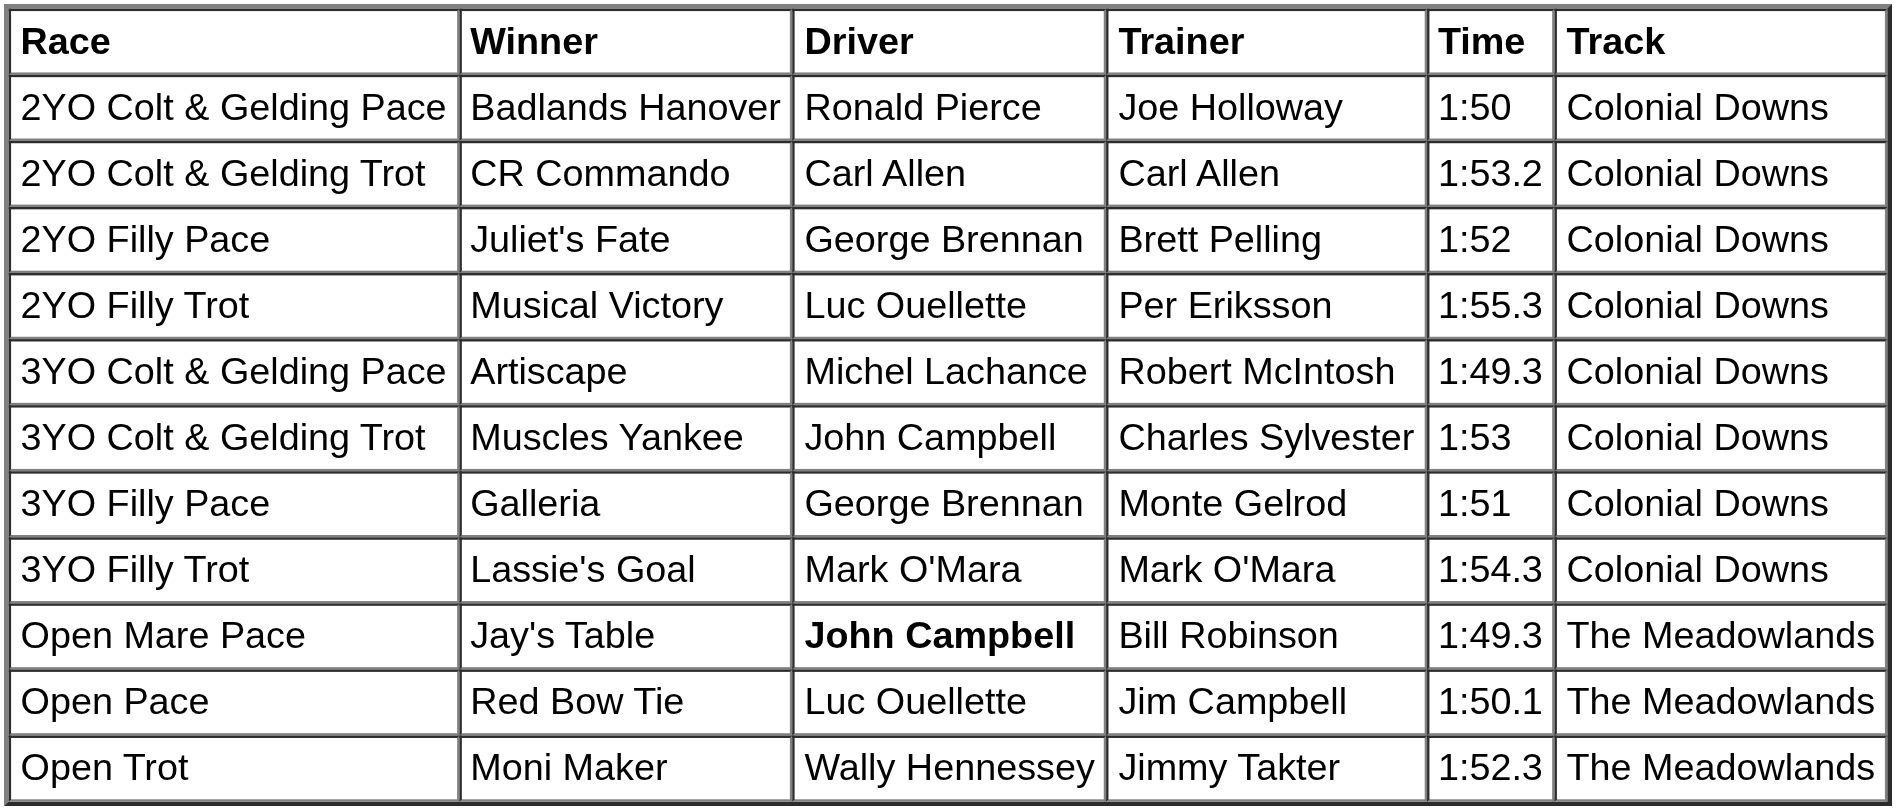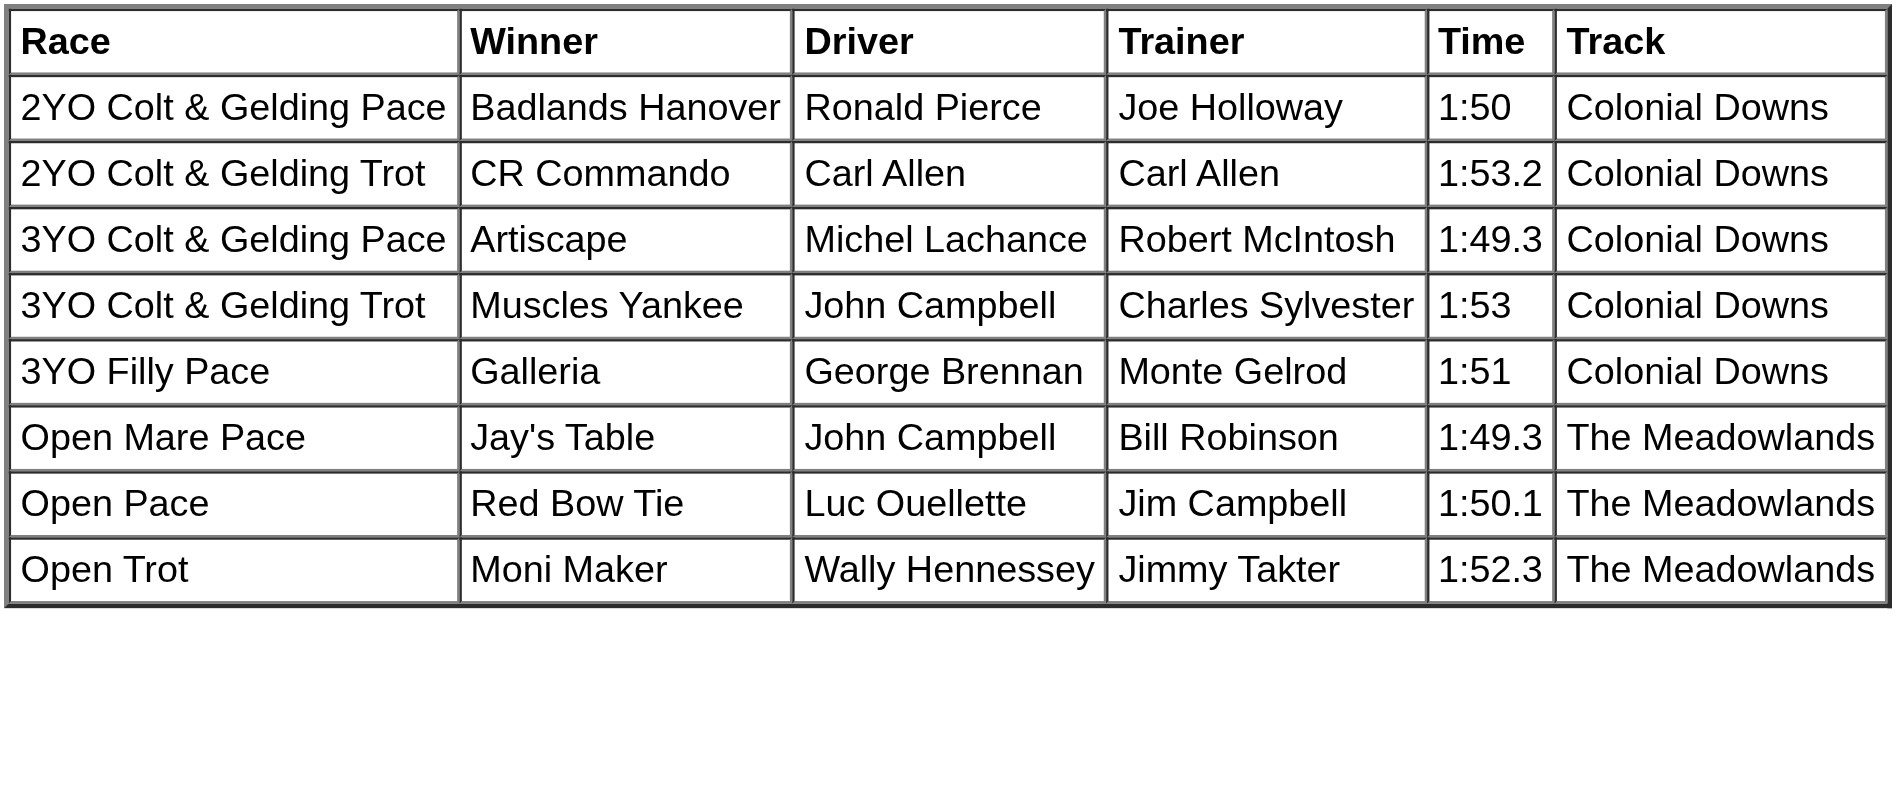 <table cellspacing="0" cellpadding="4" border="2">
 <tr>
 <td><strong>Race</strong></td>
 <td><strong>Winner</strong></td>
 <td><strong>Driver</strong></td>
 <td><strong>Trainer</strong></td>
 <td><strong>Time</strong></td>
 <td><strong>Track</strong></td>
 </tr>
 <tr>
 <td>2YO Colt & Gelding Pace</td>
 <td>Badlands Hanover</td>
 <td>Ronald Pierce</td>
 <td>Joe Holloway</td>
 <td>1:50</td>
 <td>Colonial Downs</td>
 </tr>
 <tr>
 <td>2YO Colt & Gelding Trot</td>
 <td>CR Commando</td>
 <td>Carl Allen</td>
 <td>Carl Allen</td>
 <td>1:53.2</td>
-<td>Colonial Downs</td>
-</tr>
-<tr>
-<td>2YO Filly Pace</td>
-<td>Juliet's Fate</td>
-<td>George Brennan</td>
-<td>Brett Pelling</td>
-<td>1:52</td>
-<td>Colonial Downs</td>
-</tr>
-<tr>
-<td>2YO Filly Trot</td>
-<td>Musical Victory</td>
-<td>Luc Ouellette</td>
-<td>Per Eriksson</td>
-<td>1:55.3</td>
 <td>Colonial Downs</td>
 </tr>
 <tr>
 <td>3YO Colt & Gelding Pace</td>
 <td>Artiscape</td>
 <td>Michel Lachance</td>
 <td>Robert McIntosh</td>
 <td>1:49.3</td>
 <td>Colonial Downs</td>
 </tr>
 <tr>
 <td>3YO Colt & Gelding Trot</td>
 <td>Muscles Yankee</td>
 <td>John Campbell</td>
 <td>Charles Sylvester</td>
 <td>1:53</td>
 <td>Colonial Downs</td>
 </tr>
 <tr>
 <td>3YO Filly Pace</td>
 <td>Galleria</td>
 <td>George Brennan</td>
 <td>Monte Gelrod</td>
 <td>1:51</td>
 <td>Colonial Downs</td>
 </tr>
 <tr>
-<td>3YO Filly Trot</td>
-<td>Lassie's Goal</td>
-<td>Mark O'Mara</td>
-<td>Mark O'Mara</td>
-<td>1:54.3</td>
-<td>Colonial Downs</td>
-</tr>
-<tr>
 <td>Open Mare Pace</td>
 <td>Jay's Table</td>
-<td><strong>John Campbell</strong></td>
+<td>John Campbell</td>
 <td>Bill Robinson</td>
 <td>1:49.3</td>
 <td>The Meadowlands</td>
 </tr>
 <tr>
 <td>Open Pace</td>
 <td>Red Bow Tie</td>
 <td>Luc Ouellette</td>
 <td>Jim Campbell</td>
 <td>1:50.1</td>
 <td>The Meadowlands</td>
 </tr>
 <tr>
 <td>Open Trot</td>
 <td>Moni Maker</td>
 <td>Wally Hennessey</td>
 <td>Jimmy Takter</td>
 <td>1:52.3</td>
 <td>The Meadowlands</td>
 </tr>
 </table>
